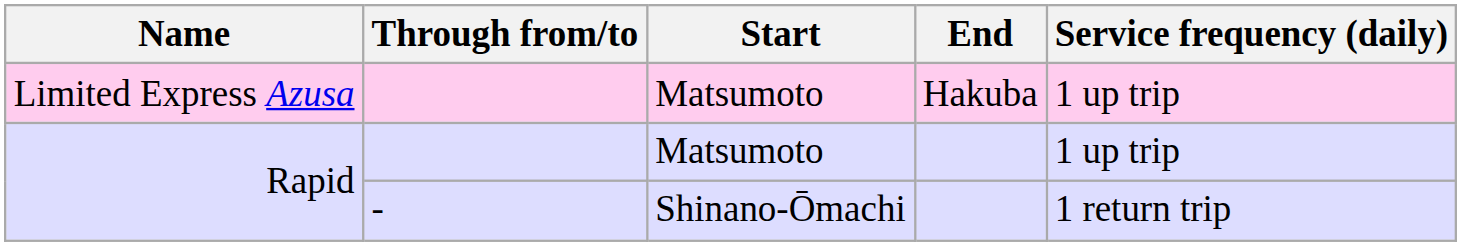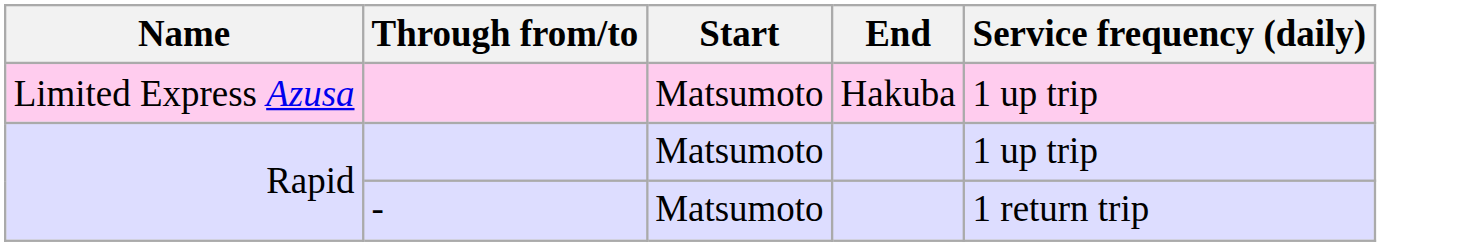 <table class="wikitable">
 <tr>
 <th>Name</th>
 <th>Through from/to</th>
 <th>Start</th>
 <th>End</th>
 <th>Service frequency (daily)</th>
 </tr>
 <tr style="background:#fce;">
 <td>Limited Express <em><a href='#'>Azusa</a></em></td>
 <td></td>
 <td>Matsumoto</td>
 <td>Hakuba</td>
 <td>1 up trip</td>
 </tr>
 <tr style="background:#ddf;">
 <td rowspan="2" style="text-align:right;">Rapid</td>
 <td></td>
 <td>Matsumoto</td>
 <td></td>
 <td>1 up trip</td>
 </tr>
 <tr style="background:#ddf;">
 <td>-</td>
-<td>Shinano-Ōmachi</td>
+<td>Matsumoto</td>
 <td></td>
 <td>1 return trip</td>
 </tr>
 </table>
